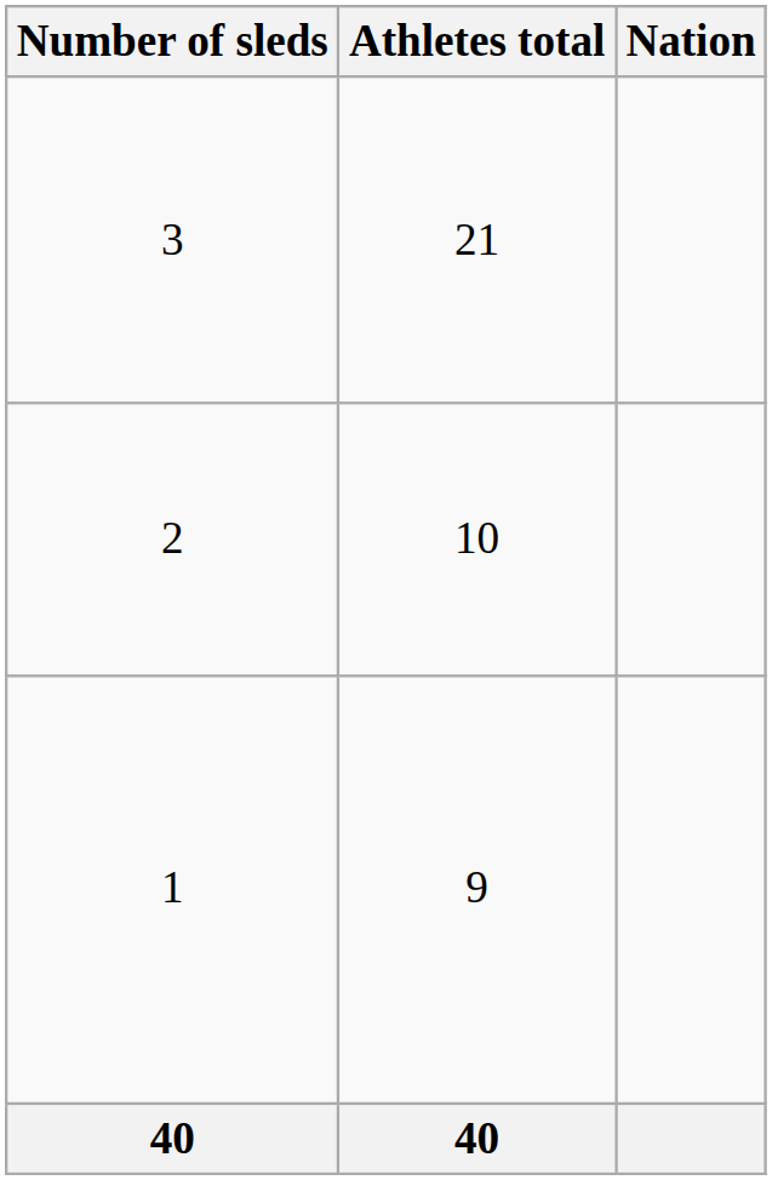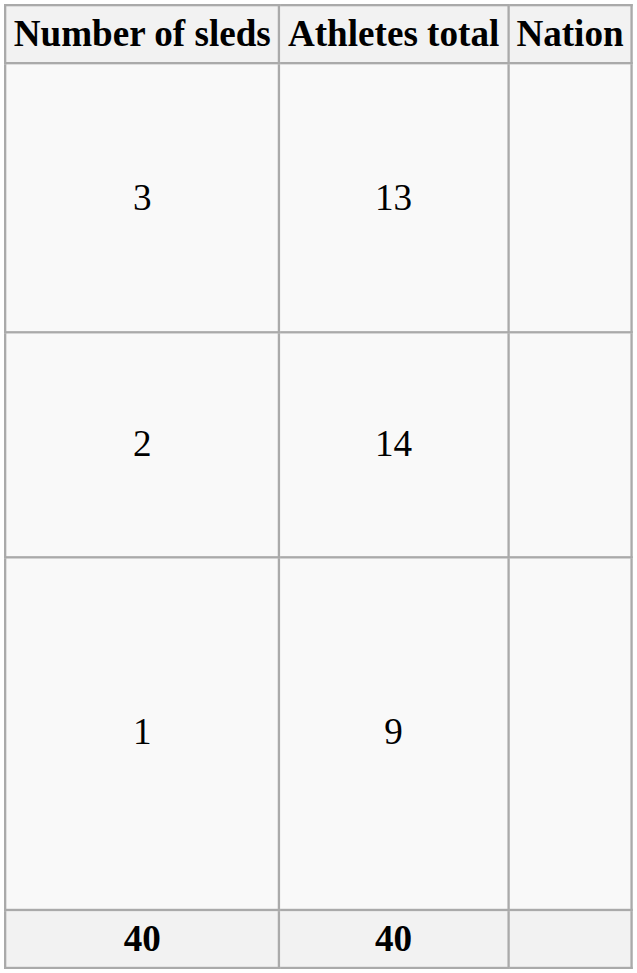 <table class="wikitable">
 <tr>
 <th>Number of sleds</th>
 <th>Athletes total</th>
 <th>Nation</th>
 </tr>
 <tr>
 <td align=center>3</td>
-<td align=center>21</td>
+<td align=center>13</td>
 <td><br><br><br><br><br><br></td>
 </tr>
 <tr>
 <td align=center>2</td>
-<td align=center>10</td>
+<td align=center>14</td>
 <td><br><br><br><br><s></s><br></td>
 </tr>
 <tr>
 <td align=center>1</td>
 <td align=center>9</td>
 <td><br><br><br><br><br><br><br><br></td>
 </tr>
 <tr>
 <th>40</th>
 <th>40</th>
 <th></th>
 </tr>
 </table>
